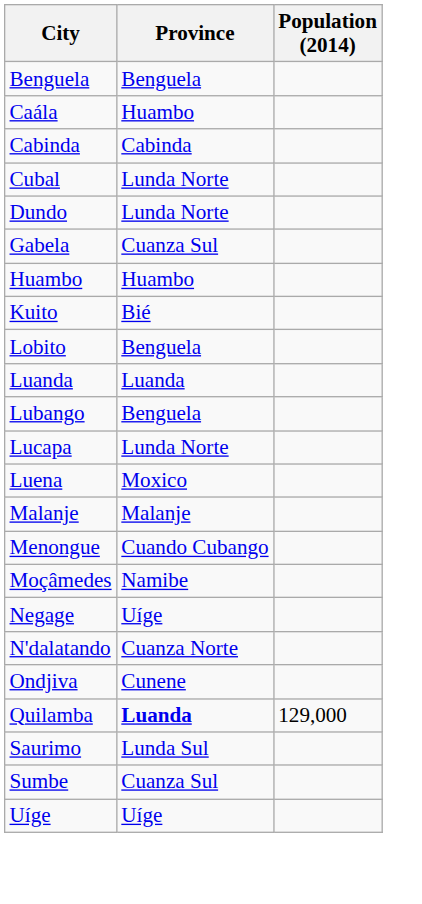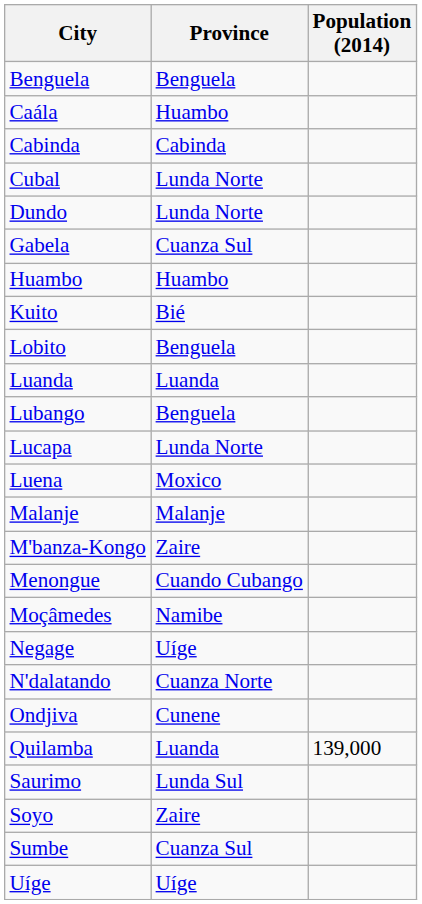 <table class="wikitable sortable sticky-header col3right">
 <tr>
 <th>City</th>
 <th>Province</th>
 <th>Population<br>(2014)</th>
 </tr>
 <tr>
 <td><a href='#'>Benguela</a></td>
 <td><a href='#'>Benguela</a></td>
 <td></td>
 </tr>
 <tr>
 <td><a href='#'>Caála</a></td>
 <td><a href='#'>Huambo</a></td>
 <td></td>
 </tr>
 <tr>
 <td><a href='#'>Cabinda</a></td>
 <td><a href='#'>Cabinda</a></td>
 <td></td>
 </tr>
 <tr>
 <td><a href='#'>Cubal</a></td>
 <td><a href='#'>Lunda Norte</a></td>
 <td></td>
 </tr>
 <tr>
 <td><a href='#'>Dundo</a></td>
 <td><a href='#'>Lunda Norte</a></td>
 <td></td>
 </tr>
 <tr>
 <td><a href='#'>Gabela</a></td>
 <td><a href='#'>Cuanza Sul</a></td>
 <td></td>
 </tr>
 <tr>
 <td><a href='#'>Huambo</a></td>
 <td><a href='#'>Huambo</a></td>
 <td></td>
 </tr>
 <tr>
 <td><a href='#'>Kuito</a></td>
 <td><a href='#'>Bié</a></td>
 <td></td>
 </tr>
 <tr>
 <td><a href='#'>Lobito</a></td>
 <td><a href='#'>Benguela</a></td>
 <td></td>
 </tr>
 <tr>
 <td><a href='#'>Luanda</a></td>
 <td><a href='#'>Luanda</a></td>
 <td></td>
 </tr>
 <tr>
 <td><a href='#'>Lubango</a></td>
 <td><a href='#'>Benguela</a></td>
 <td></td>
 </tr>
 <tr>
 <td><a href='#'>Lucapa</a></td>
 <td><a href='#'>Lunda Norte</a></td>
 <td></td>
 </tr>
 <tr>
 <td><a href='#'>Luena</a></td>
 <td><a href='#'>Moxico</a></td>
 <td></td>
 </tr>
 <tr>
 <td><a href='#'>Malanje</a></td>
 <td><a href='#'>Malanje</a></td>
 <td></td>
 </tr>
 <tr>
+<td><a href='#'>M'banza-Kongo</a></td>
+<td><a href='#'>Zaire</a></td>
+<td></td>
+</tr>
+<tr>
 <td><a href='#'>Menongue</a></td>
 <td><a href='#'>Cuando Cubango</a></td>
 <td></td>
 </tr>
 <tr>
 <td><a href='#'>Moçâmedes</a></td>
 <td><a href='#'>Namibe</a></td>
 <td></td>
 </tr>
 <tr>
 <td><a href='#'>Negage</a></td>
 <td><a href='#'>Uíge</a></td>
 <td></td>
 </tr>
 <tr>
 <td><a href='#'>N'dalatando</a></td>
 <td><a href='#'>Cuanza Norte</a></td>
 <td></td>
 </tr>
 <tr>
 <td><a href='#'>Ondjiva</a></td>
 <td><a href='#'>Cunene</a></td>
 <td></td>
 </tr>
 <tr>
 <td><a href='#'>Quilamba</a></td>
-<td><strong><a href='#'>Luanda</a></strong></td>
-<td>129,000</td>
+<td><a href='#'>Luanda</a></td>
+<td>139,000</td>
 </tr>
 <tr>
 <td><a href='#'>Saurimo</a></td>
 <td><a href='#'>Lunda Sul</a></td>
+<td></td>
+</tr>
+<tr>
+<td><a href='#'>Soyo</a></td>
+<td><a href='#'>Zaire</a></td>
 <td></td>
 </tr>
 <tr>
 <td><a href='#'>Sumbe</a></td>
 <td><a href='#'>Cuanza Sul</a></td>
 <td></td>
 </tr>
 <tr>
 <td><a href='#'>Uíge</a></td>
 <td><a href='#'>Uíge</a></td>
 <td></td>
 </tr>
 </table>
